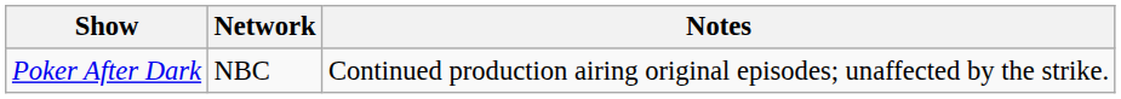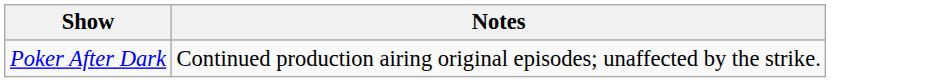 <table class="wikitable sortable">
 <tr>
 <th>Show</th>
-<th>Network</th>
 <th>Notes</th>
 </tr>
 <tr>
 <td><em><a href='#'>Poker After Dark</a></em></td>
-<td>NBC</td>
 <td>Continued production airing original episodes; unaffected by the strike.</td>
 </tr>
 </table>
